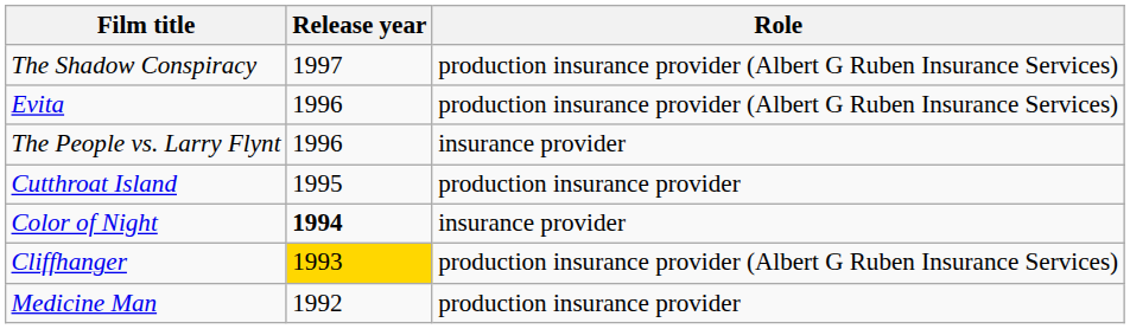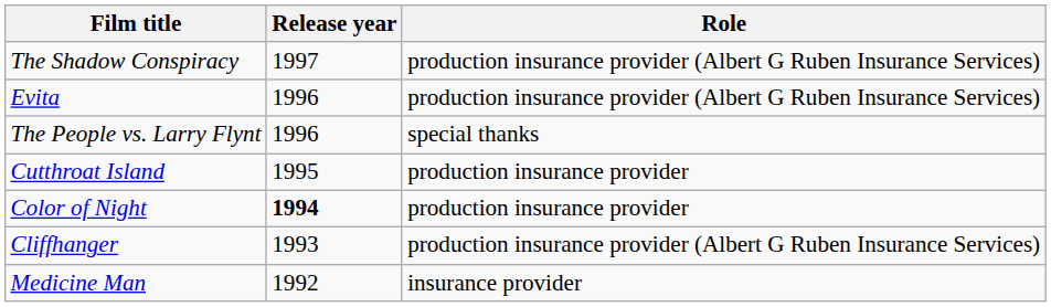 <table class="wikitable">
 <tr>
 <th>Film title</th>
 <th>Release year</th>
 <th>Role</th>
 </tr>
 <tr>
 <td><em>The Shadow Conspiracy</em></td>
 <td>1997</td>
 <td>production insurance provider (Albert G Ruben Insurance Services)</td>
 </tr>
 <tr>
 <td><em><a href='#'>Evita</a></em></td>
 <td>1996</td>
 <td>production insurance provider (Albert G Ruben Insurance Services)</td>
 </tr>
 <tr>
 <td><em>The People vs. Larry Flynt</em></td>
 <td>1996</td>
-<td>insurance provider</td>
+<td>special thanks</td>
 </tr>
 <tr>
 <td><em><a href='#'>Cutthroat Island</a></em></td>
 <td>1995</td>
 <td>production insurance provider</td>
 </tr>
 <tr>
 <td><em><a href='#'>Color of Night</a></em></td>
 <td><strong>1994</strong></td>
-<td>insurance provider</td>
+<td>production insurance provider</td>
 </tr>
 <tr>
 <td><em><a href='#'>Cliffhanger</a></em></td>
-<td style="background: gold;">1993</td>
+<td>1993</td>
 <td>production insurance provider (Albert G Ruben Insurance Services)</td>
 </tr>
 <tr>
 <td><em><a href='#'>Medicine Man</a></em></td>
 <td>1992</td>
-<td>production insurance provider</td>
+<td>insurance provider</td>
 </tr>
 </table>
